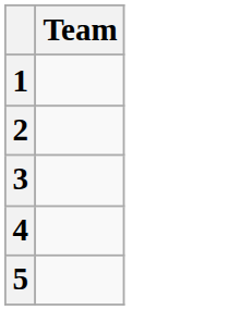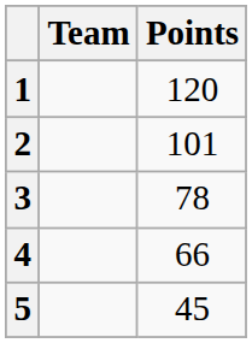 <table class="wikitable">
 <tr>
 <th></th>
 <th>Team</th>
+<th>Points</th>
 </tr>
 <tr>
 <th>1</th>
 <td></td>
+<td style="text-align:center;">120</td>
 </tr>
 <tr>
 <th>2</th>
 <td></td>
+<td style="text-align:center;">101</td>
 </tr>
 <tr>
 <th>3</th>
 <td></td>
+<td style="text-align:center;">78</td>
 </tr>
 <tr>
 <th>4</th>
 <td></td>
+<td style="text-align:center;">66</td>
 </tr>
 <tr>
 <th>5</th>
 <td></td>
+<td style="text-align:center;">45</td>
 </tr>
 </table>
